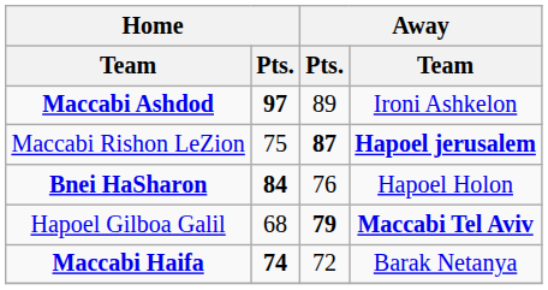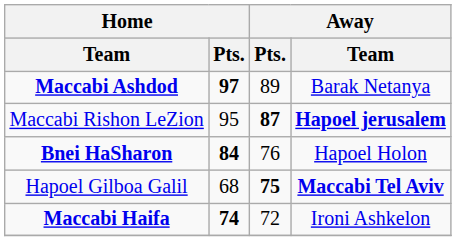 <table style="font-size: 90%; text-align: center" class="wikitable">
 <tr>
 <th colspan="2">Home</th>
 <th colspan="2">Away</th>
 </tr>
 <tr>
 <th>Team</th>
 <th>Pts.</th>
 <th>Pts.</th>
 <th>Team</th>
 </tr>
 <tr>
 <td><strong><a href='#'>Maccabi Ashdod</a></strong></td>
 <td><strong>97</strong></td>
 <td>89</td>
-<td><a href='#'>Ironi Ashkelon</a></td>
+<td><a href='#'>Barak Netanya</a></td>
 </tr>
 <tr>
 <td><a href='#'>Maccabi Rishon LeZion</a></td>
-<td>75</td>
+<td>95</td>
 <td><strong>87</strong></td>
 <td><strong><a href='#'>Hapoel jerusalem</a></strong></td>
 </tr>
 <tr>
 <td><strong><a href='#'>Bnei HaSharon</a></strong></td>
 <td><strong>84</strong></td>
 <td>76</td>
 <td><a href='#'>Hapoel Holon</a></td>
 </tr>
 <tr>
 <td><a href='#'>Hapoel Gilboa Galil</a></td>
 <td>68</td>
-<td><strong>79</strong></td>
+<td><strong>75</strong></td>
 <td><strong><a href='#'>Maccabi Tel Aviv</a></strong></td>
 </tr>
 <tr>
 <td><strong><a href='#'>Maccabi Haifa</a></strong></td>
 <td><strong>74</strong></td>
 <td>72</td>
-<td><a href='#'>Barak Netanya</a></td>
+<td><a href='#'>Ironi Ashkelon</a></td>
 </tr>
 <tr>
 </tr>
 </table>
